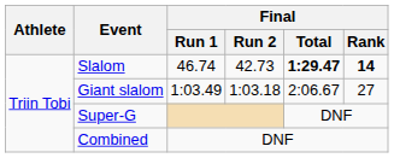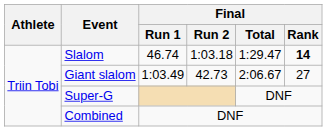 <table class="wikitable">
 <tr>
 <th rowspan="2">Athlete</th>
 <th rowspan="2">Event</th>
 <th colspan="4">Final</th>
 </tr>
 <tr>
 <th>Run 1</th>
 <th>Run 2</th>
 <th>Total</th>
 <th>Rank</th>
 </tr>
 <tr>
 <td rowspan=4><a href='#'>Triin Tobi</a></td>
 <td><a href='#'>Slalom</a></td>
 <td align="center">46.74</td>
-<td align="center">42.73</td>
-<td align="center"><strong>1:29.47</strong></td>
+<td align="center">1:03.18</td>
+<td align="center">1:29.47</td>
 <td align="center"><strong>14</strong></td>
 </tr>
 <tr>
 <td><a href='#'>Giant slalom</a></td>
 <td align="center">1:03.49</td>
-<td align="center">1:03.18</td>
+<td align="center">42.73</td>
 <td align="center">2:06.67</td>
 <td align="center">27</td>
 </tr>
 <tr>
 <td><a href='#'>Super-G</a></td>
 <td colspan=2 bgcolor="wheat"></td>
 <td align="center" colspan=2>DNF</td>
 </tr>
 <tr>
 <td><a href='#'>Combined</a></td>
 <td align="center" colspan=4>DNF</td>
 </tr>
 </table>
